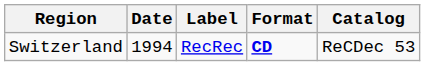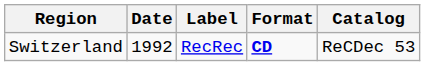 <table class="wikitable">
 <tr>
 <th>Region</th>
 <th>Date</th>
 <th>Label</th>
 <th>Format</th>
 <th>Catalog</th>
 </tr>
 <tr>
 <td>Switzerland</td>
-<td>1994</td>
+<td>1992</td>
 <td><a href='#'>RecRec</a></td>
 <td><strong><a href='#'>CD</a></strong></td>
 <td>ReCDec 53</td>
 </tr>
 </table>
